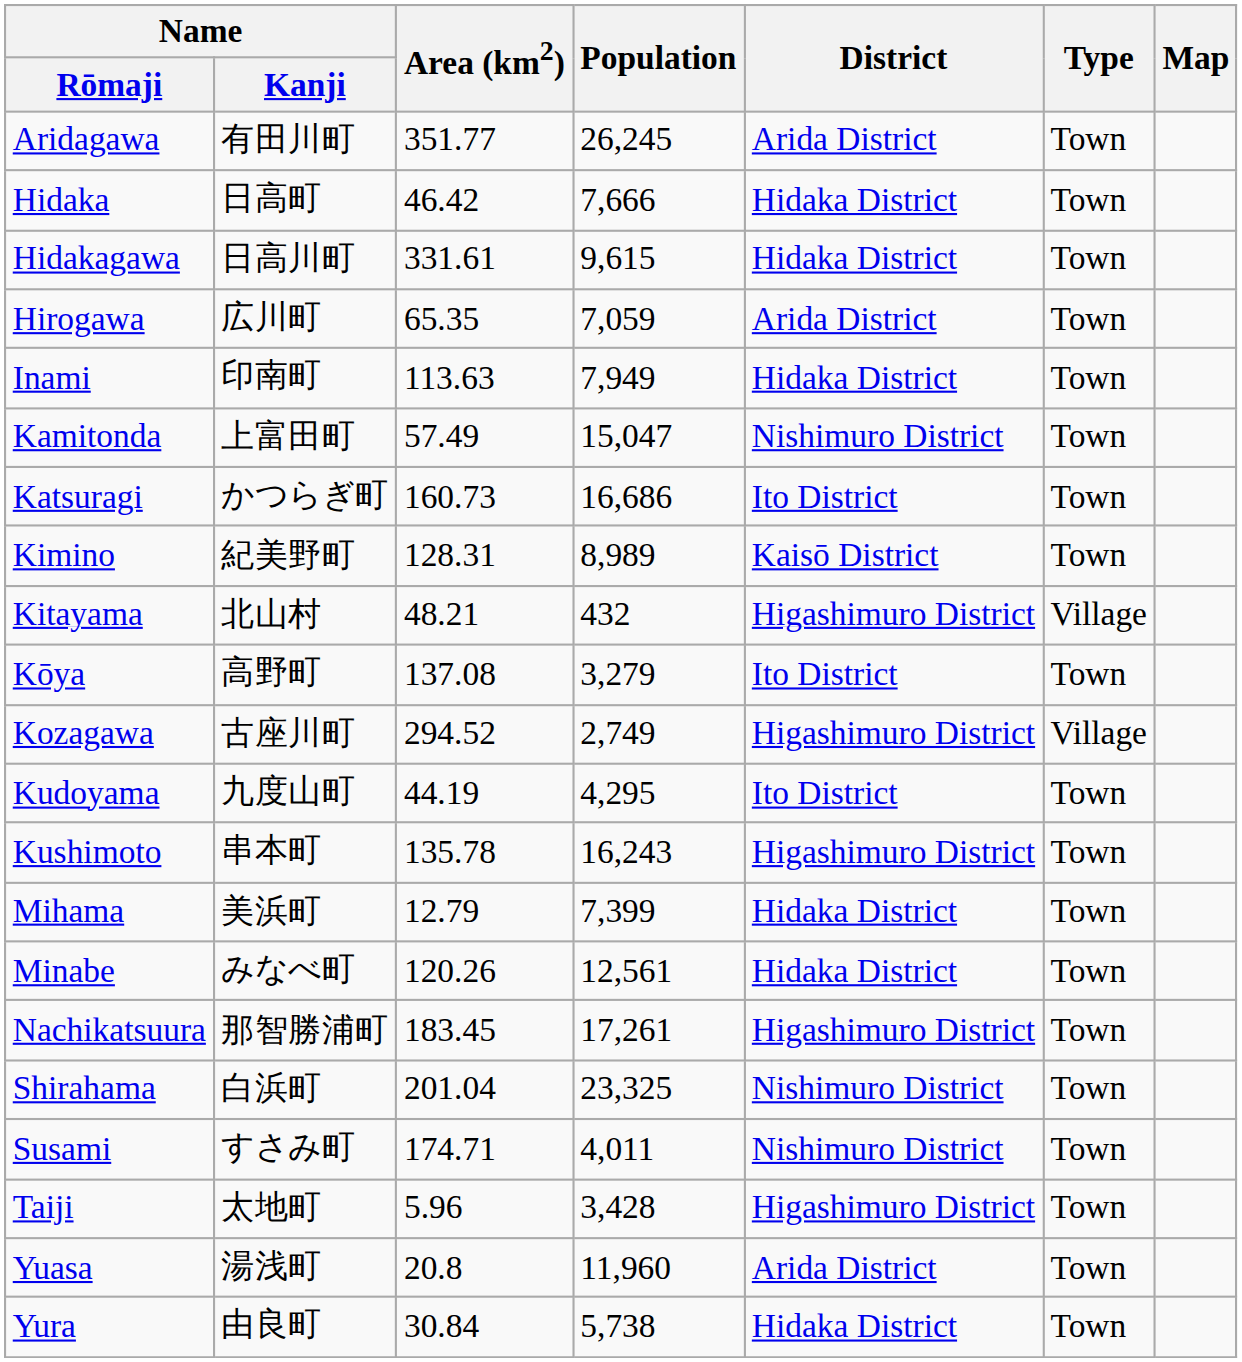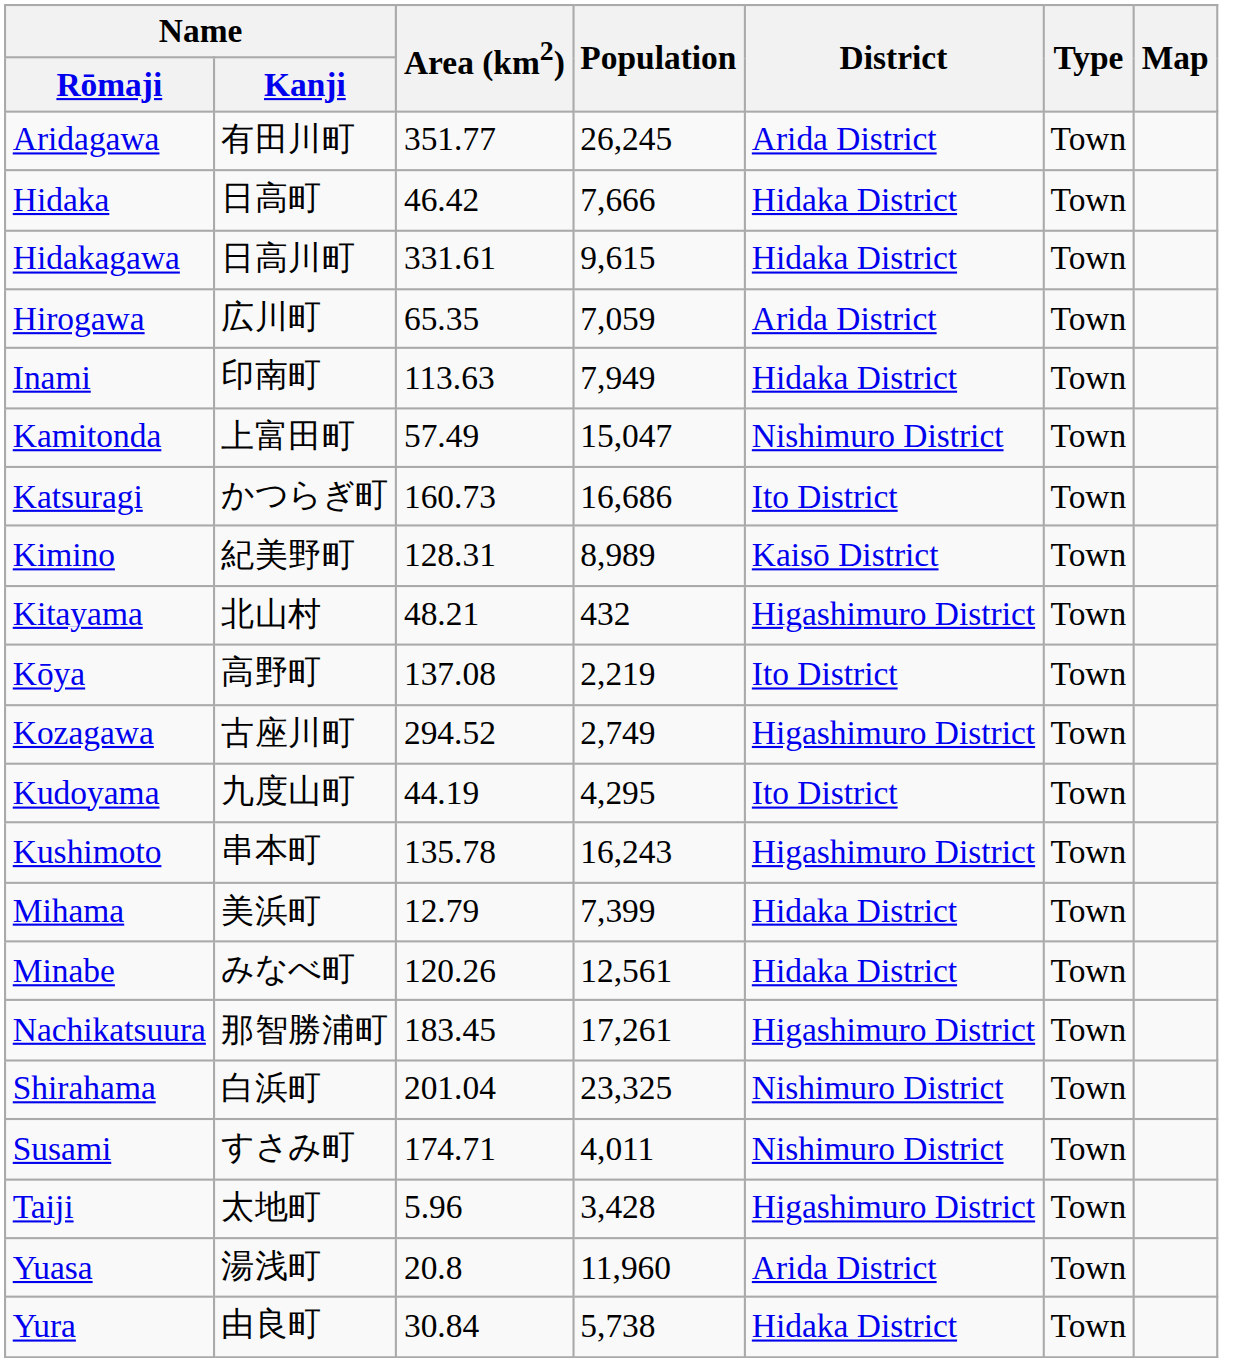 <table class="wikitable sortable">
 <tr>
 <th colspan="2">Name</th>
 <th rowspan="2">Area (km<sup>2</sup>)</th>
 <th rowspan="2">Population</th>
 <th rowspan="2">District</th>
 <th rowspan="2">Type</th>
 <th rowspan="2">Map</th>
 </tr>
 <tr>
 <th><a href='#'>Rōmaji</a></th>
 <th><a href='#'>Kanji</a></th>
 </tr>
 <tr>
 <td> <a href='#'>Aridagawa</a></td>
 <td>有田川町</td>
 <td>351.77</td>
 <td>26,245</td>
 <td><a href='#'>Arida District</a></td>
 <td>Town</td>
 <td></td>
 </tr>
 <tr>
 <td> <a href='#'>Hidaka</a></td>
 <td>日高町</td>
 <td>46.42</td>
 <td>7,666</td>
 <td><a href='#'>Hidaka District</a></td>
 <td>Town</td>
 <td></td>
 </tr>
 <tr>
 <td> <a href='#'>Hidakagawa</a></td>
 <td>日高川町</td>
 <td>331.61</td>
 <td>9,615</td>
 <td><a href='#'>Hidaka District</a></td>
 <td>Town</td>
 <td></td>
 </tr>
 <tr>
 <td> <a href='#'>Hirogawa</a></td>
 <td>広川町</td>
 <td>65.35</td>
 <td>7,059</td>
 <td><a href='#'>Arida District</a></td>
 <td>Town</td>
 <td></td>
 </tr>
 <tr>
 <td> <a href='#'>Inami</a></td>
 <td>印南町</td>
 <td>113.63</td>
 <td>7,949</td>
 <td><a href='#'>Hidaka District</a></td>
 <td>Town</td>
 <td></td>
 </tr>
 <tr>
 <td> <a href='#'>Kamitonda</a></td>
 <td>上富田町</td>
 <td>57.49</td>
 <td>15,047</td>
 <td><a href='#'>Nishimuro District</a></td>
 <td>Town</td>
 <td></td>
 </tr>
 <tr>
 <td> <a href='#'>Katsuragi</a></td>
 <td>かつらぎ町</td>
 <td>160.73</td>
 <td>16,686</td>
 <td><a href='#'>Ito District</a></td>
 <td>Town</td>
 <td></td>
 </tr>
 <tr>
 <td> <a href='#'>Kimino</a></td>
 <td>紀美野町</td>
 <td>128.31</td>
 <td>8,989</td>
 <td><a href='#'>Kaisō District</a></td>
 <td>Town</td>
 <td></td>
 </tr>
 <tr>
 <td> <a href='#'>Kitayama</a></td>
 <td>北山村</td>
 <td>48.21</td>
 <td>432</td>
 <td><a href='#'>Higashimuro District</a></td>
-<td>Village</td>
+<td>Town</td>
 <td></td>
 </tr>
 <tr>
 <td> <a href='#'>Kōya</a></td>
 <td>高野町</td>
 <td>137.08</td>
-<td>3,279</td>
+<td>2,219</td>
 <td><a href='#'>Ito District</a></td>
 <td>Town</td>
 <td></td>
 </tr>
 <tr>
 <td> <a href='#'>Kozagawa</a></td>
 <td>古座川町</td>
 <td>294.52</td>
 <td>2,749</td>
 <td><a href='#'>Higashimuro District</a></td>
-<td>Village</td>
+<td>Town</td>
 <td></td>
 </tr>
 <tr>
 <td> <a href='#'>Kudoyama</a></td>
 <td>九度山町</td>
 <td>44.19</td>
 <td>4,295</td>
 <td><a href='#'>Ito District</a></td>
 <td>Town</td>
 <td></td>
 </tr>
 <tr>
 <td> <a href='#'>Kushimoto</a></td>
 <td>串本町</td>
 <td>135.78</td>
 <td>16,243</td>
 <td><a href='#'>Higashimuro District</a></td>
 <td>Town</td>
 <td></td>
 </tr>
 <tr>
 <td> <a href='#'>Mihama</a></td>
 <td>美浜町</td>
 <td>12.79</td>
 <td>7,399</td>
 <td><a href='#'>Hidaka District</a></td>
 <td>Town</td>
 <td></td>
 </tr>
 <tr>
 <td> <a href='#'>Minabe</a></td>
 <td>みなべ町</td>
 <td>120.26</td>
 <td>12,561</td>
 <td><a href='#'>Hidaka District</a></td>
 <td>Town</td>
 <td></td>
 </tr>
 <tr>
 <td> <a href='#'>Nachikatsuura</a></td>
 <td>那智勝浦町</td>
 <td>183.45</td>
 <td>17,261</td>
 <td><a href='#'>Higashimuro District</a></td>
 <td>Town</td>
 <td></td>
 </tr>
 <tr>
 <td> <a href='#'>Shirahama</a></td>
 <td>白浜町</td>
 <td>201.04</td>
 <td>23,325</td>
 <td><a href='#'>Nishimuro District</a></td>
 <td>Town</td>
 <td></td>
 </tr>
 <tr>
 <td> <a href='#'>Susami</a></td>
 <td>すさみ町</td>
 <td>174.71</td>
 <td>4,011</td>
 <td><a href='#'>Nishimuro District</a></td>
 <td>Town</td>
 <td></td>
 </tr>
 <tr>
 <td> <a href='#'>Taiji</a></td>
 <td>太地町</td>
 <td>5.96</td>
 <td>3,428</td>
 <td><a href='#'>Higashimuro District</a></td>
 <td>Town</td>
 <td></td>
 </tr>
 <tr>
 <td> <a href='#'>Yuasa</a></td>
 <td>湯浅町</td>
 <td>20.8</td>
 <td>11,960</td>
 <td><a href='#'>Arida District</a></td>
 <td>Town</td>
 <td></td>
 </tr>
 <tr>
 <td> <a href='#'>Yura</a></td>
 <td>由良町</td>
 <td>30.84</td>
 <td>5,738</td>
 <td><a href='#'>Hidaka District</a></td>
 <td>Town</td>
 <td></td>
 </tr>
 </table>
